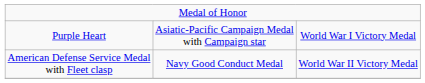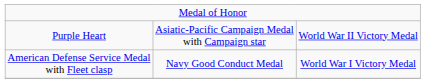 <table class="wikitable" style="margin:1em auto; text-align:center;">
 <tr>
 <td colspan="5"><a href='#'>Medal of Honor</a></td>
 </tr>
 <tr>
 <td colspan=3><a href='#'>Purple Heart</a></td>
 <td><a href='#'>Asiatic-Pacific Campaign Medal</a><br> with <a href='#'>Campaign star</a></td>
-<td><a href='#'>World War I Victory Medal</a></td>
+<td><a href='#'>World War II Victory Medal</a></td>
 </tr>
 <tr>
 <td colspan=3><a href='#'>American Defense Service Medal</a><br> with <a href='#'>Fleet clasp</a></td>
 <td><a href='#'>Navy Good Conduct Medal</a></td>
-<td><a href='#'>World War II Victory Medal</a></td>
+<td><a href='#'>World War I Victory Medal</a></td>
 </tr>
 <tr>
 </tr>
 </table>
